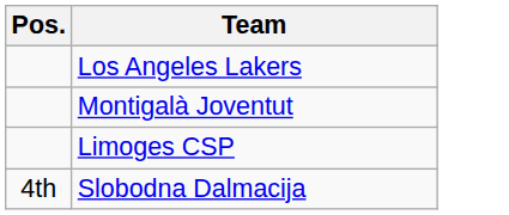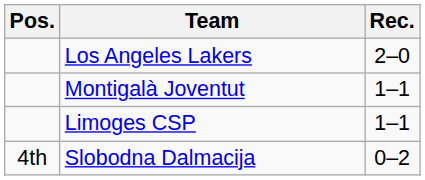 <table class="wikitable" style="text-align:center">
 <tr>
 <th width=25>Pos.</th>
 <th width=220>Team</th>
+<th width=25>Rec.</th>
 </tr>
 <tr>
 <td></td>
 <td align=left> <a href='#'>Los Angeles Lakers</a></td>
+<td>2–0</td>
 </tr>
 <tr>
 <td></td>
 <td align=left> <a href='#'>Montigalà Joventut</a></td>
+<td>1–1</td>
 </tr>
 <tr>
 <td></td>
 <td align=left> <a href='#'>Limoges CSP</a></td>
+<td>1–1</td>
 </tr>
 <tr>
 <td>4th</td>
 <td align=left> <a href='#'>Slobodna Dalmacija</a></td>
+<td>0–2</td>
 </tr>
 </table>
